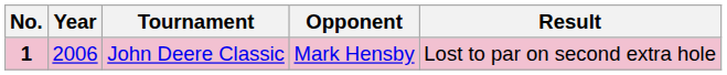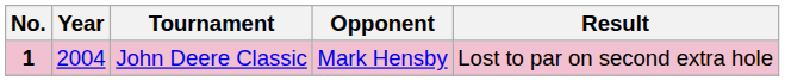 <table class="wikitable" style="font-size:95%;">
 <tr>
 <th>No.</th>
 <th>Year</th>
 <th>Tournament</th>
 <th>Opponent</th>
 <th>Result</th>
 </tr>
 <tr style="background:#F2C1D1;">
 <td align=center><strong>1</strong></td>
-<td><a href='#'>2006</a></td>
+<td><a href='#'>2004</a></td>
 <td><a href='#'>John Deere Classic</a></td>
 <td> <a href='#'>Mark Hensby</a></td>
 <td>Lost to par on second extra hole</td>
 </tr>
 </table>
